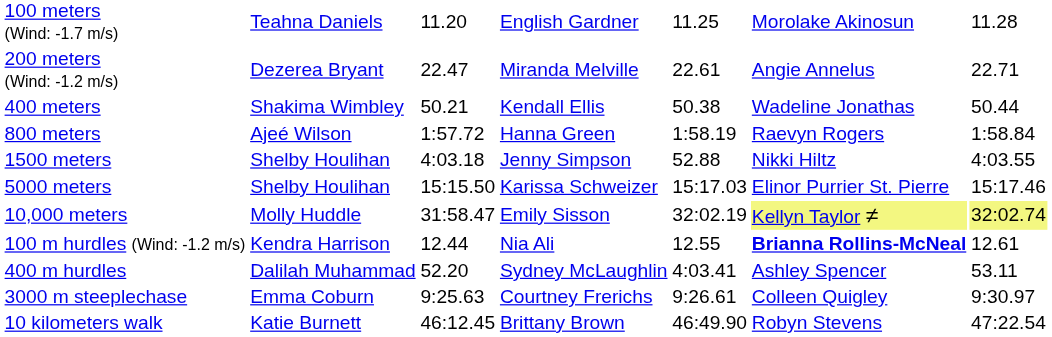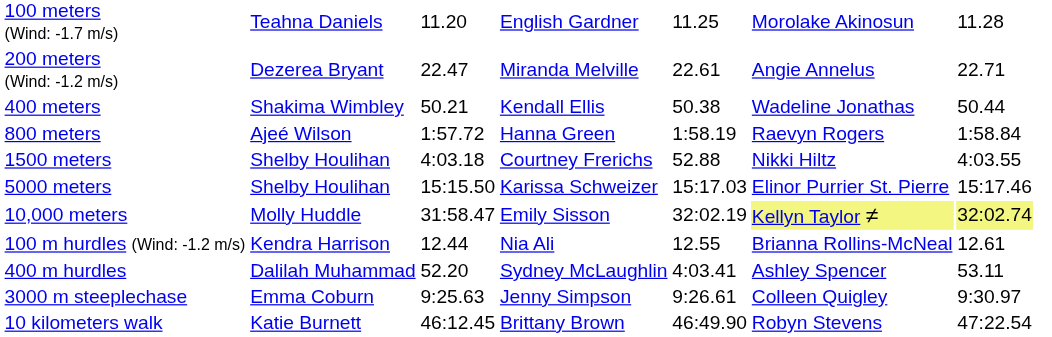 <table>
 <tr>
 <td><a href='#'>100 meters</a><br><small>(Wind: -1.7 m/s)</small></td>
 <td><a href='#'>Teahna Daniels</a></td>
 <td>11.20</td>
 <td><a href='#'>English Gardner</a></td>
 <td>11.25</td>
 <td><a href='#'>Morolake Akinosun</a></td>
 <td>11.28</td>
 </tr>
 <tr>
 <td><a href='#'>200 meters</a><br><small>(Wind: -1.2 m/s)</small></td>
 <td><a href='#'>Dezerea Bryant</a></td>
 <td>22.47</td>
 <td><a href='#'>Miranda Melville</a></td>
 <td>22.61</td>
 <td><a href='#'>Angie Annelus</a></td>
 <td>22.71</td>
 </tr>
 <tr>
 <td><a href='#'>400 meters</a></td>
 <td><a href='#'>Shakima Wimbley</a></td>
 <td>50.21</td>
 <td><a href='#'>Kendall Ellis</a></td>
 <td>50.38</td>
 <td><a href='#'>Wadeline Jonathas</a></td>
 <td>50.44</td>
 </tr>
 <tr>
 <td><a href='#'>800 meters</a></td>
 <td><a href='#'>Ajeé Wilson</a></td>
 <td>1:57.72</td>
 <td><a href='#'>Hanna Green</a></td>
 <td>1:58.19</td>
 <td><a href='#'>Raevyn Rogers</a></td>
 <td>1:58.84</td>
 </tr>
 <tr>
 <td><a href='#'>1500 meters</a></td>
 <td><a href='#'>Shelby Houlihan</a></td>
 <td>4:03.18</td>
-<td><a href='#'>Jenny Simpson</a></td>
+<td><a href='#'>Courtney Frerichs</a></td>
 <td>52.88</td>
 <td><a href='#'>Nikki Hiltz</a></td>
 <td>4:03.55</td>
 </tr>
 <tr>
 <td><a href='#'>5000 meters</a></td>
 <td><a href='#'>Shelby Houlihan</a></td>
 <td>15:15.50</td>
 <td><a href='#'>Karissa Schweizer</a></td>
 <td>15:17.03</td>
 <td><a href='#'>Elinor Purrier St. Pierre</a></td>
 <td>15:17.46</td>
 </tr>
 <tr>
 <td><a href='#'>10,000 meters</a></td>
 <td><a href='#'>Molly Huddle</a></td>
 <td>31:58.47</td>
 <td><a href='#'>Emily Sisson</a></td>
 <td>32:02.19</td>
 <td bgcolor=#F3F781><a href='#'>Kellyn Taylor</a> <big>≠</big></td>
 <td bgcolor=#F3F781>32:02.74</td>
 </tr>
 <tr>
 <td><a href='#'>100 m hurdles</a> <small>(Wind: -1.2 m/s)</small></td>
 <td><a href='#'>Kendra Harrison</a></td>
 <td>12.44</td>
 <td><a href='#'>Nia Ali</a></td>
 <td>12.55</td>
-<td><strong><a href='#'>Brianna Rollins-McNeal</a></strong></td>
+<td><a href='#'>Brianna Rollins-McNeal</a></td>
 <td>12.61</td>
 </tr>
 <tr>
 <td><a href='#'>400 m hurdles</a></td>
 <td><a href='#'>Dalilah Muhammad</a></td>
 <td>52.20 </td>
 <td><a href='#'>Sydney McLaughlin</a></td>
 <td>4:03.41</td>
 <td><a href='#'>Ashley Spencer</a></td>
 <td>53.11</td>
 </tr>
 <tr>
 <td><a href='#'>3000 m steeplechase</a></td>
 <td><a href='#'>Emma Coburn</a></td>
 <td>9:25.63</td>
-<td><a href='#'>Courtney Frerichs</a></td>
+<td><a href='#'>Jenny Simpson</a></td>
 <td>9:26.61</td>
 <td><a href='#'>Colleen Quigley</a></td>
 <td>9:30.97</td>
 </tr>
 <tr>
 <td><a href='#'>10 kilometers walk</a></td>
 <td><a href='#'>Katie Burnett</a></td>
 <td>46:12.45</td>
 <td><a href='#'>Brittany Brown</a></td>
 <td>46:49.90</td>
 <td><a href='#'>Robyn Stevens</a></td>
 <td>47:22.54<br></td>
 </tr>
 </table>
